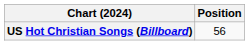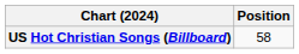 <table class="wikitable sortable plainrowheaders" style="text-align:center">
 <tr>
 <th scope="col">Chart (2024)</th>
 <th scope="col">Position</th>
 </tr>
 <tr>
 <th scope="row">US <a href='#'>Hot Christian Songs</a> (<em><a href='#'>Billboard</a></em>)</th>
-<td>56</td>
+<td>58</td>
 </tr>
 </table>
